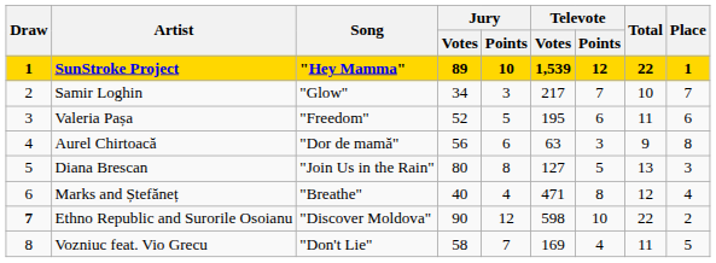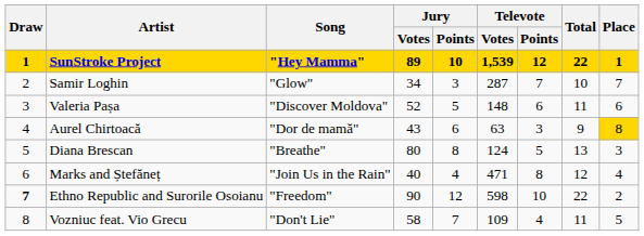 <table class="sortable wikitable" style="margin: 1em auto 1em auto; text-align:center;">
 <tr>
 <th rowspan="2">Draw</th>
 <th rowspan="2">Artist</th>
 <th rowspan="2">Song</th>
 <th colspan="2">Jury</th>
 <th colspan="2">Televote</th>
 <th rowspan="2">Total</th>
 <th rowspan="2">Place</th>
 </tr>
 <tr>
 <th>Votes</th>
 <th>Points</th>
 <th>Votes</th>
 <th>Points</th>
 </tr>
 <tr style="font-weight:bold; background:gold;">
 <td>1</td>
 <td align="left"><a href='#'>SunStroke Project</a></td>
 <td align="left">"<a href='#'>Hey Mamma</a>"</td>
 <td>89</td>
 <td>10</td>
 <td>1,539</td>
 <td>12</td>
 <td>22</td>
 <td>1</td>
 </tr>
 <tr>
 <td>2</td>
 <td align="left">Samir Loghin</td>
 <td align="left">"Glow"</td>
 <td>34</td>
 <td>3</td>
-<td>217</td>
+<td>287</td>
 <td>7</td>
 <td>10</td>
 <td>7</td>
 </tr>
 <tr>
 <td>3</td>
 <td align="left">Valeria Pașa</td>
-<td align="left">"Freedom"</td>
+<td align="left">"Discover Moldova"</td>
 <td>52</td>
 <td>5</td>
-<td>195</td>
+<td>148</td>
 <td>6</td>
 <td>11</td>
 <td>6</td>
 </tr>
 <tr>
 <td>4</td>
 <td align="left">Aurel Chirtoacă</td>
 <td align="left">"Dor de mamă"</td>
-<td>56</td>
+<td>43</td>
 <td>6</td>
 <td>63</td>
 <td>3</td>
 <td>9</td>
-<td>8</td>
+<td style="background: gold;">8</td>
 </tr>
 <tr>
 <td>5</td>
 <td align="left">Diana Brescan</td>
-<td align="left">"Join Us in the Rain"</td>
+<td align="left">"Breathe"</td>
 <td>80</td>
 <td>8</td>
-<td>127</td>
+<td>124</td>
 <td>5</td>
 <td>13</td>
 <td>3</td>
 </tr>
 <tr>
 <td>6</td>
 <td align="left">Marks and Ștefăneț</td>
-<td align="left">"Breathe"</td>
+<td align="left">"Join Us in the Rain"</td>
 <td>40</td>
 <td>4</td>
 <td>471</td>
 <td>8</td>
 <td>12</td>
 <td>4</td>
 </tr>
 <tr>
 <td><strong>7</strong></td>
 <td align="left">Ethno Republic and Surorile Osoianu</td>
-<td align="left">"Discover Moldova"</td>
+<td align="left">"Freedom"</td>
 <td>90</td>
 <td>12</td>
 <td>598</td>
 <td>10</td>
 <td>22</td>
 <td>2</td>
 </tr>
 <tr>
 <td>8</td>
 <td align="left">Vozniuc feat. Vio Grecu</td>
 <td align="left">"Don't Lie"</td>
 <td>58</td>
 <td>7</td>
-<td>169</td>
+<td>109</td>
 <td>4</td>
 <td>11</td>
 <td>5</td>
 </tr>
 </table>
